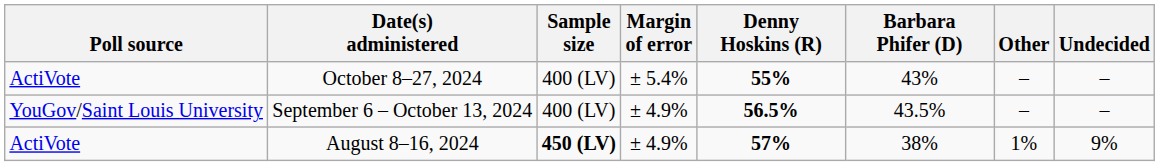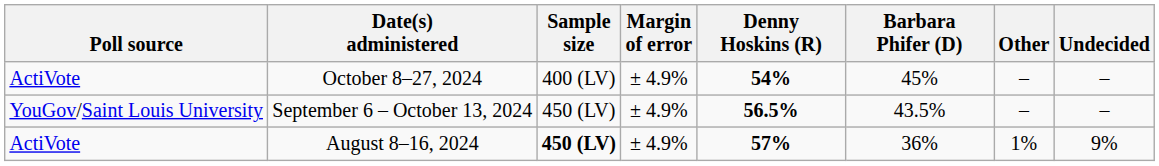 <table class="wikitable" style="font-size:90%;text-align:center;">
 <tr style="vertical-align:bottom">
 <th>Poll source</th>
 <th>Date(s)<br>administered</th>
 <th>Sample<br>size</th>
 <th>Margin<br>of error</th>
 <th style="width:100px;">Denny<br>Hoskins (R)</th>
 <th style="width:100px;">Barbara<br>Phifer (D)</th>
 <th>Other</th>
 <th>Undecided</th>
 </tr>
 <tr>
 <td style="text-align:left;"><a href='#'>ActiVote</a></td>
 <td>October 8–27, 2024</td>
 <td>400 (LV)</td>
-<td>± 5.4%</td>
-<td><strong>55%</strong></td>
-<td>43%</td>
+<td>± 4.9%</td>
+<td><strong>54%</strong></td>
+<td>45%</td>
 <td>–</td>
 <td>–</td>
 </tr>
 <tr>
 <td style="text-align:left;"><a href='#'>YouGov</a>/<a href='#'>Saint Louis University</a></td>
 <td>September 6 – October 13, 2024</td>
-<td>400 (LV)</td>
+<td>450 (LV)</td>
 <td>± 4.9%</td>
 <td><strong>56.5%</strong></td>
 <td>43.5%</td>
 <td>–</td>
 <td>–</td>
 </tr>
 <tr>
 <td style="text-align:left;"><a href='#'>ActiVote</a></td>
 <td>August 8–16, 2024</td>
 <td><strong>450 (LV)</strong></td>
 <td>± 4.9%</td>
 <td><strong>57%</strong></td>
-<td>38%</td>
+<td>36%</td>
 <td>1%</td>
 <td>9%</td>
 </tr>
 </table>
